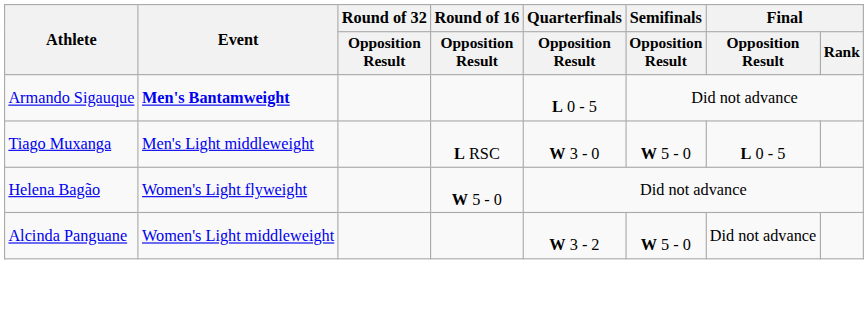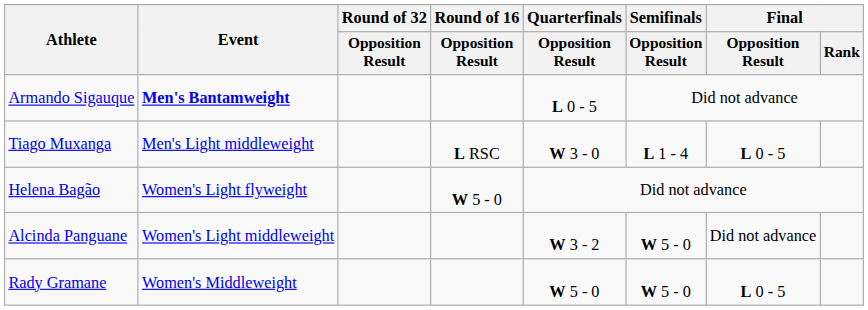 <table class="wikitable" style="font-size:90%; text-align:center">
 <tr>
 <th rowspan=2>Athlete</th>
 <th rowspan=2>Event</th>
 <th>Round of 32</th>
 <th>Round of 16</th>
 <th>Quarterfinals</th>
 <th>Semifinals</th>
 <th colspan=2>Final</th>
 </tr>
 <tr style="font-size:95%">
 <th>Opposition<br>Result</th>
 <th>Opposition<br>Result</th>
 <th>Opposition<br>Result</th>
 <th>Opposition<br>Result</th>
 <th>Opposition<br>Result</th>
 <th>Rank</th>
 </tr>
 <tr>
 <td align=left><a href='#'>Armando Sigauque</a></td>
 <td align=left><strong><a href='#'>Men's Bantamweight</a></strong></td>
 <td></td>
 <td></td>
 <td><br><strong>L</strong> 0 - 5</td>
 <td colspan=3>Did not advance</td>
 </tr>
 <tr>
 <td align=left><a href='#'>Tiago Muxanga</a></td>
 <td align=left><a href='#'>Men's Light middleweight</a></td>
 <td></td>
 <td><br><strong>L</strong> RSC</td>
 <td><br><strong>W</strong> 3 - 0</td>
-<td><br><strong>W</strong> 5 - 0</td>
+<td><br><strong>L</strong> 1 - 4</td>
 <td><br><strong>L</strong> 0 - 5</td>
 <td></td>
 </tr>
 <tr>
 <td align=left><a href='#'>Helena Bagão</a></td>
 <td align=left><a href='#'>Women's Light flyweight</a></td>
 <td></td>
 <td><br><strong>W</strong> 5 - 0</td>
 <td colspan=4>Did not advance</td>
 </tr>
 <tr>
 <td align=left><a href='#'>Alcinda Panguane</a></td>
 <td align=left><a href='#'>Women's Light middleweight</a></td>
 <td></td>
 <td></td>
 <td><br><strong>W</strong> 3 - 2</td>
 <td><br><strong>W</strong> 5 - 0</td>
 <td>Did not advance</td>
 <td></td>
 </tr>
+<tr>
+<td align=left><a href='#'>Rady Gramane</a></td>
+<td align=left><a href='#'>Women's Middleweight</a></td>
+<td></td>
+<td></td>
+<td><br><strong>W</strong> 5 - 0</td>
+<td><br><strong>W</strong> 5 - 0</td>
+<td><br><strong>L</strong> 0 - 5</td>
+<td></td>
+</tr>
 </table>
